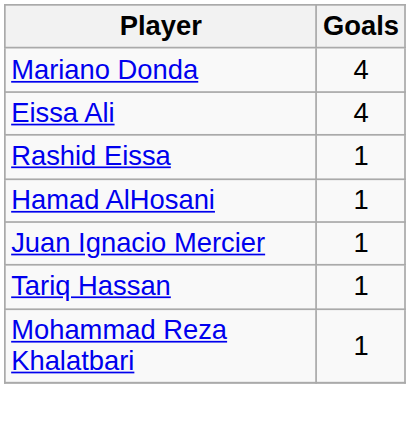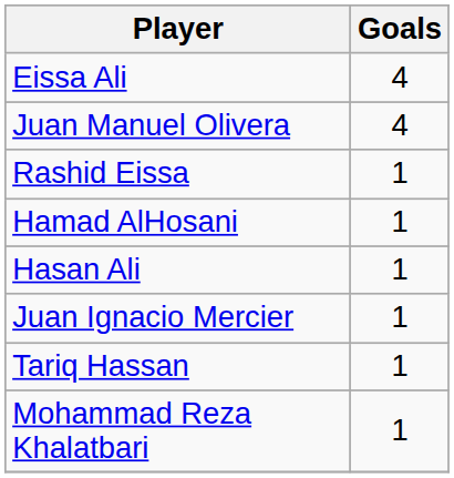 <table class="wikitable" style="text-align: center;">
 <tr>
 <th width="175">Player</th>
 <th width="20">Goals</th>
 </tr>
 <tr>
-<td align=left> <a href='#'>Mariano Donda</a></td>
+<td align=left> <a href='#'>Eissa Ali</a></td>
 <td>4</td>
 </tr>
 <tr>
-<td align=left> <a href='#'>Eissa Ali</a></td>
+<td align=left> <a href='#'>Juan Manuel Olivera</a></td>
 <td>4</td>
 </tr>
 <tr>
 <td align=left> <a href='#'>Rashid Eissa</a></td>
 <td>1</td>
 </tr>
 <tr>
 <td align=left> <a href='#'>Hamad AlHosani</a></td>
+<td>1</td>
+</tr>
+<tr>
+<td align=left> <a href='#'>Hasan Ali</a></td>
 <td>1</td>
 </tr>
 <tr>
 <td align=left> <a href='#'>Juan Ignacio Mercier</a></td>
 <td>1</td>
 </tr>
 <tr>
 <td align=left> <a href='#'>Tariq Hassan</a></td>
 <td>1</td>
 </tr>
 <tr>
 <td align=left> <a href='#'>Mohammad Reza Khalatbari</a></td>
 <td>1</td>
 </tr>
 <tr>
 </tr>
 </table>
